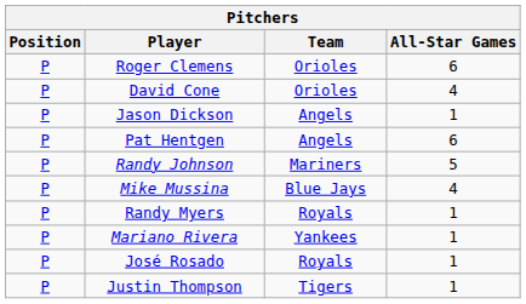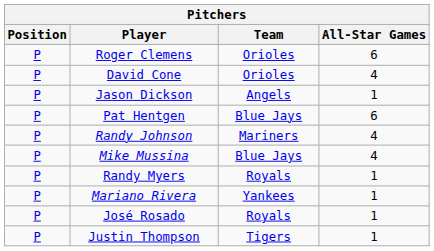 <table class="wikitable" style="font-size: 100%; text-align:center;">
 <tr>
 <th colspan="4">Pitchers</th>
 </tr>
 <tr>
 <th>Position</th>
 <th width="150">Player</th>
 <th width="100">Team</th>
 <th>All-Star Games</th>
 </tr>
 <tr>
 <td><a href='#'>P</a></td>
 <td><a href='#'>Roger Clemens</a></td>
 <td><a href='#'>Orioles</a></td>
 <td>6</td>
 </tr>
 <tr>
 <td><a href='#'>P</a></td>
 <td><a href='#'>David Cone</a></td>
 <td><a href='#'>Orioles</a></td>
 <td>4</td>
 </tr>
 <tr>
 <td><a href='#'>P</a></td>
 <td><a href='#'>Jason Dickson</a></td>
 <td><a href='#'>Angels</a></td>
 <td>1</td>
 </tr>
 <tr>
 <td><a href='#'>P</a></td>
 <td><a href='#'>Pat Hentgen</a></td>
-<td><a href='#'>Angels</a></td>
+<td><a href='#'>Blue Jays</a></td>
 <td>6</td>
 </tr>
 <tr>
 <td><a href='#'>P</a></td>
 <td><em><a href='#'>Randy Johnson</a></em></td>
 <td><a href='#'>Mariners</a></td>
-<td>5</td>
+<td>4</td>
 </tr>
 <tr>
 <td><a href='#'>P</a></td>
 <td><em><a href='#'>Mike Mussina</a></em></td>
 <td><a href='#'>Blue Jays</a></td>
 <td>4</td>
 </tr>
 <tr>
 <td><a href='#'>P</a></td>
 <td><a href='#'>Randy Myers</a></td>
 <td><a href='#'>Royals</a></td>
 <td>1</td>
 </tr>
 <tr>
 <td><a href='#'>P</a></td>
 <td><em><a href='#'>Mariano Rivera</a></em></td>
 <td><a href='#'>Yankees</a></td>
 <td>1</td>
 </tr>
 <tr>
 <td><a href='#'>P</a></td>
 <td><a href='#'>José Rosado</a></td>
 <td><a href='#'>Royals</a></td>
 <td>1</td>
 </tr>
 <tr>
 <td><a href='#'>P</a></td>
 <td><a href='#'>Justin Thompson</a></td>
 <td><a href='#'>Tigers</a></td>
 <td>1</td>
 </tr>
 </table>
